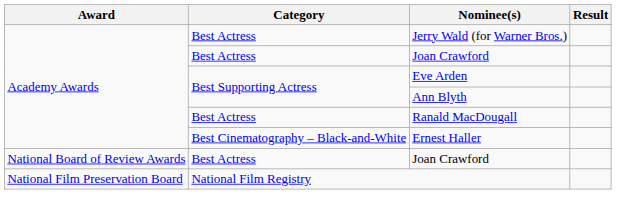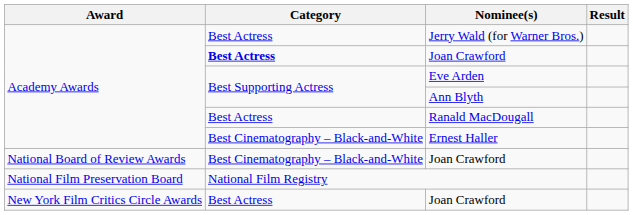 <table class="wikitable plainrowheaders">
 <tr>
 <th>Award</th>
 <th>Category</th>
 <th>Nominee(s)</th>
 <th>Result</th>
 </tr>
 <tr>
 <td rowspan="6"><a href='#'>Academy Awards</a></td>
 <td><a href='#'>Best Actress</a></td>
 <td><a href='#'>Jerry Wald</a> (for <a href='#'>Warner Bros.</a>)</td>
 <td></td>
 </tr>
 <tr>
-<td><a href='#'>Best Actress</a></td>
+<td><strong><a href='#'>Best Actress</a></strong></td>
 <td><a href='#'>Joan Crawford</a></td>
 <td></td>
 </tr>
 <tr>
 <td rowspan="2"><a href='#'>Best Supporting Actress</a></td>
 <td><a href='#'>Eve Arden</a></td>
 <td></td>
 </tr>
 <tr>
 <td><a href='#'>Ann Blyth</a></td>
 <td></td>
 </tr>
 <tr>
 <td><a href='#'>Best Actress</a></td>
 <td><a href='#'>Ranald MacDougall</a></td>
 <td></td>
 </tr>
 <tr>
 <td><a href='#'>Best Cinematography – Black-and-White</a></td>
 <td><a href='#'>Ernest Haller</a></td>
 <td></td>
 </tr>
 <tr>
 <td><a href='#'>National Board of Review Awards</a></td>
-<td><a href='#'>Best Actress</a></td>
+<td><a href='#'>Best Cinematography – Black-and-White</a></td>
 <td>Joan Crawford</td>
 <td></td>
 </tr>
 <tr>
 <td><a href='#'>National Film Preservation Board</a></td>
 <td colspan="2"><a href='#'>National Film Registry</a></td>
 <td></td>
 </tr>
+<tr>
+<td><a href='#'>New York Film Critics Circle Awards</a></td>
+<td><a href='#'>Best Actress</a></td>
+<td>Joan Crawford</td>
+<td></td>
+</tr>
 </table>
